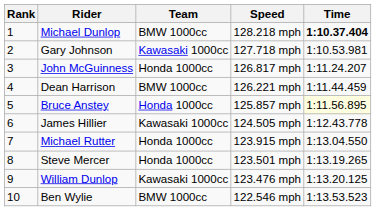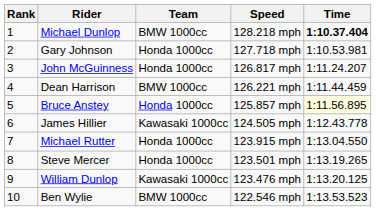 <table class="wikitable" style="font-size: 95%;">
 <tr style="background:#efefef;">
 <th>Rank</th>
 <th>Rider</th>
 <th>Team</th>
 <th>Speed</th>
 <th>Time</th>
 </tr>
 <tr>
 <td>1</td>
 <td> <a href='#'>Michael Dunlop</a></td>
 <td>BMW 1000cc</td>
 <td>128.218 mph</td>
 <td><strong>1:10.37.404</strong></td>
 </tr>
 <tr>
 <td>2</td>
 <td> Gary Johnson</td>
-<td><a href='#'>Kawasaki</a> 1000cc</td>
+<td>Honda 1000cc</td>
 <td>127.718 mph</td>
 <td>1:10.53.981</td>
 </tr>
 <tr>
 <td>3</td>
 <td> <a href='#'>John McGuinness</a></td>
 <td>Honda 1000cc</td>
 <td>126.817 mph</td>
 <td>1:11.24.207</td>
 </tr>
 <tr>
 <td>4</td>
 <td> Dean Harrison</td>
 <td>BMW 1000cc</td>
 <td>126.221 mph</td>
 <td>1:11.44.459</td>
 </tr>
 <tr>
 <td>5</td>
 <td> <a href='#'>Bruce Anstey</a></td>
 <td><a href='#'>Honda</a> 1000cc</td>
 <td>125.857 mph</td>
 <td style="background: lightyellow;">1:11.56.895</td>
 </tr>
 <tr>
 <td>6</td>
 <td> James Hillier</td>
 <td>Kawasaki 1000cc</td>
 <td>124.505 mph</td>
 <td>1:12.43.778</td>
 </tr>
 <tr>
 <td>7</td>
 <td> <a href='#'>Michael Rutter</a></td>
 <td>Honda 1000cc</td>
 <td>123.915 mph</td>
 <td>1:13.04.550</td>
 </tr>
 <tr>
 <td>8</td>
 <td> Steve Mercer</td>
 <td>Honda 1000cc</td>
 <td>123.501 mph</td>
 <td>1:13.19.265</td>
 </tr>
 <tr>
 <td>9</td>
 <td> <a href='#'>William Dunlop</a></td>
 <td>Kawasaki 1000cc</td>
 <td>123.476 mph</td>
 <td>1:13.20.125</td>
 </tr>
 <tr>
 <td>10</td>
 <td> Ben Wylie</td>
 <td>BMW 1000cc</td>
 <td>122.546 mph</td>
 <td>1:13.53.523</td>
 </tr>
 </table>
